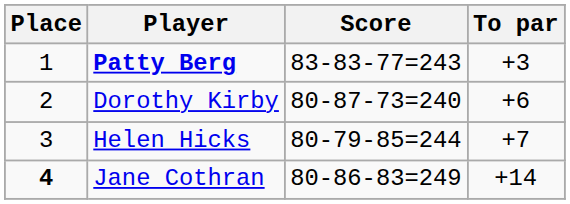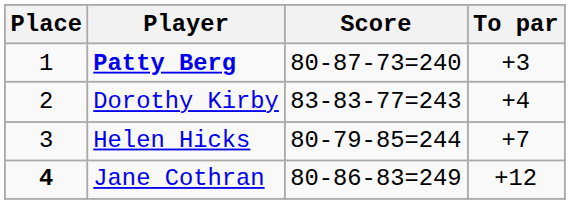 <table class="wikitable">
 <tr>
 <th>Place</th>
 <th>Player</th>
 <th>Score</th>
 <th>To par</th>
 </tr>
 <tr>
 <td align=center>1</td>
 <td> <strong><a href='#'>Patty Berg</a></strong></td>
-<td>83-83-77=243</td>
+<td>80-87-73=240</td>
 <td align=center>+3</td>
 </tr>
 <tr>
 <td align=center>2</td>
 <td> <a href='#'>Dorothy Kirby</a></td>
-<td>80-87-73=240</td>
-<td align=center>+6</td>
+<td>83-83-77=243</td>
+<td align=center>+4</td>
 </tr>
 <tr>
 <td align=center>3</td>
 <td> <a href='#'>Helen Hicks</a></td>
 <td>80-79-85=244</td>
 <td align=center>+7</td>
 </tr>
 <tr>
 <td align=center><strong>4</strong></td>
 <td> <a href='#'>Jane Cothran</a></td>
 <td>80-86-83=249</td>
-<td align=center>+14</td>
+<td align=center>+12</td>
 </tr>
 </table>
